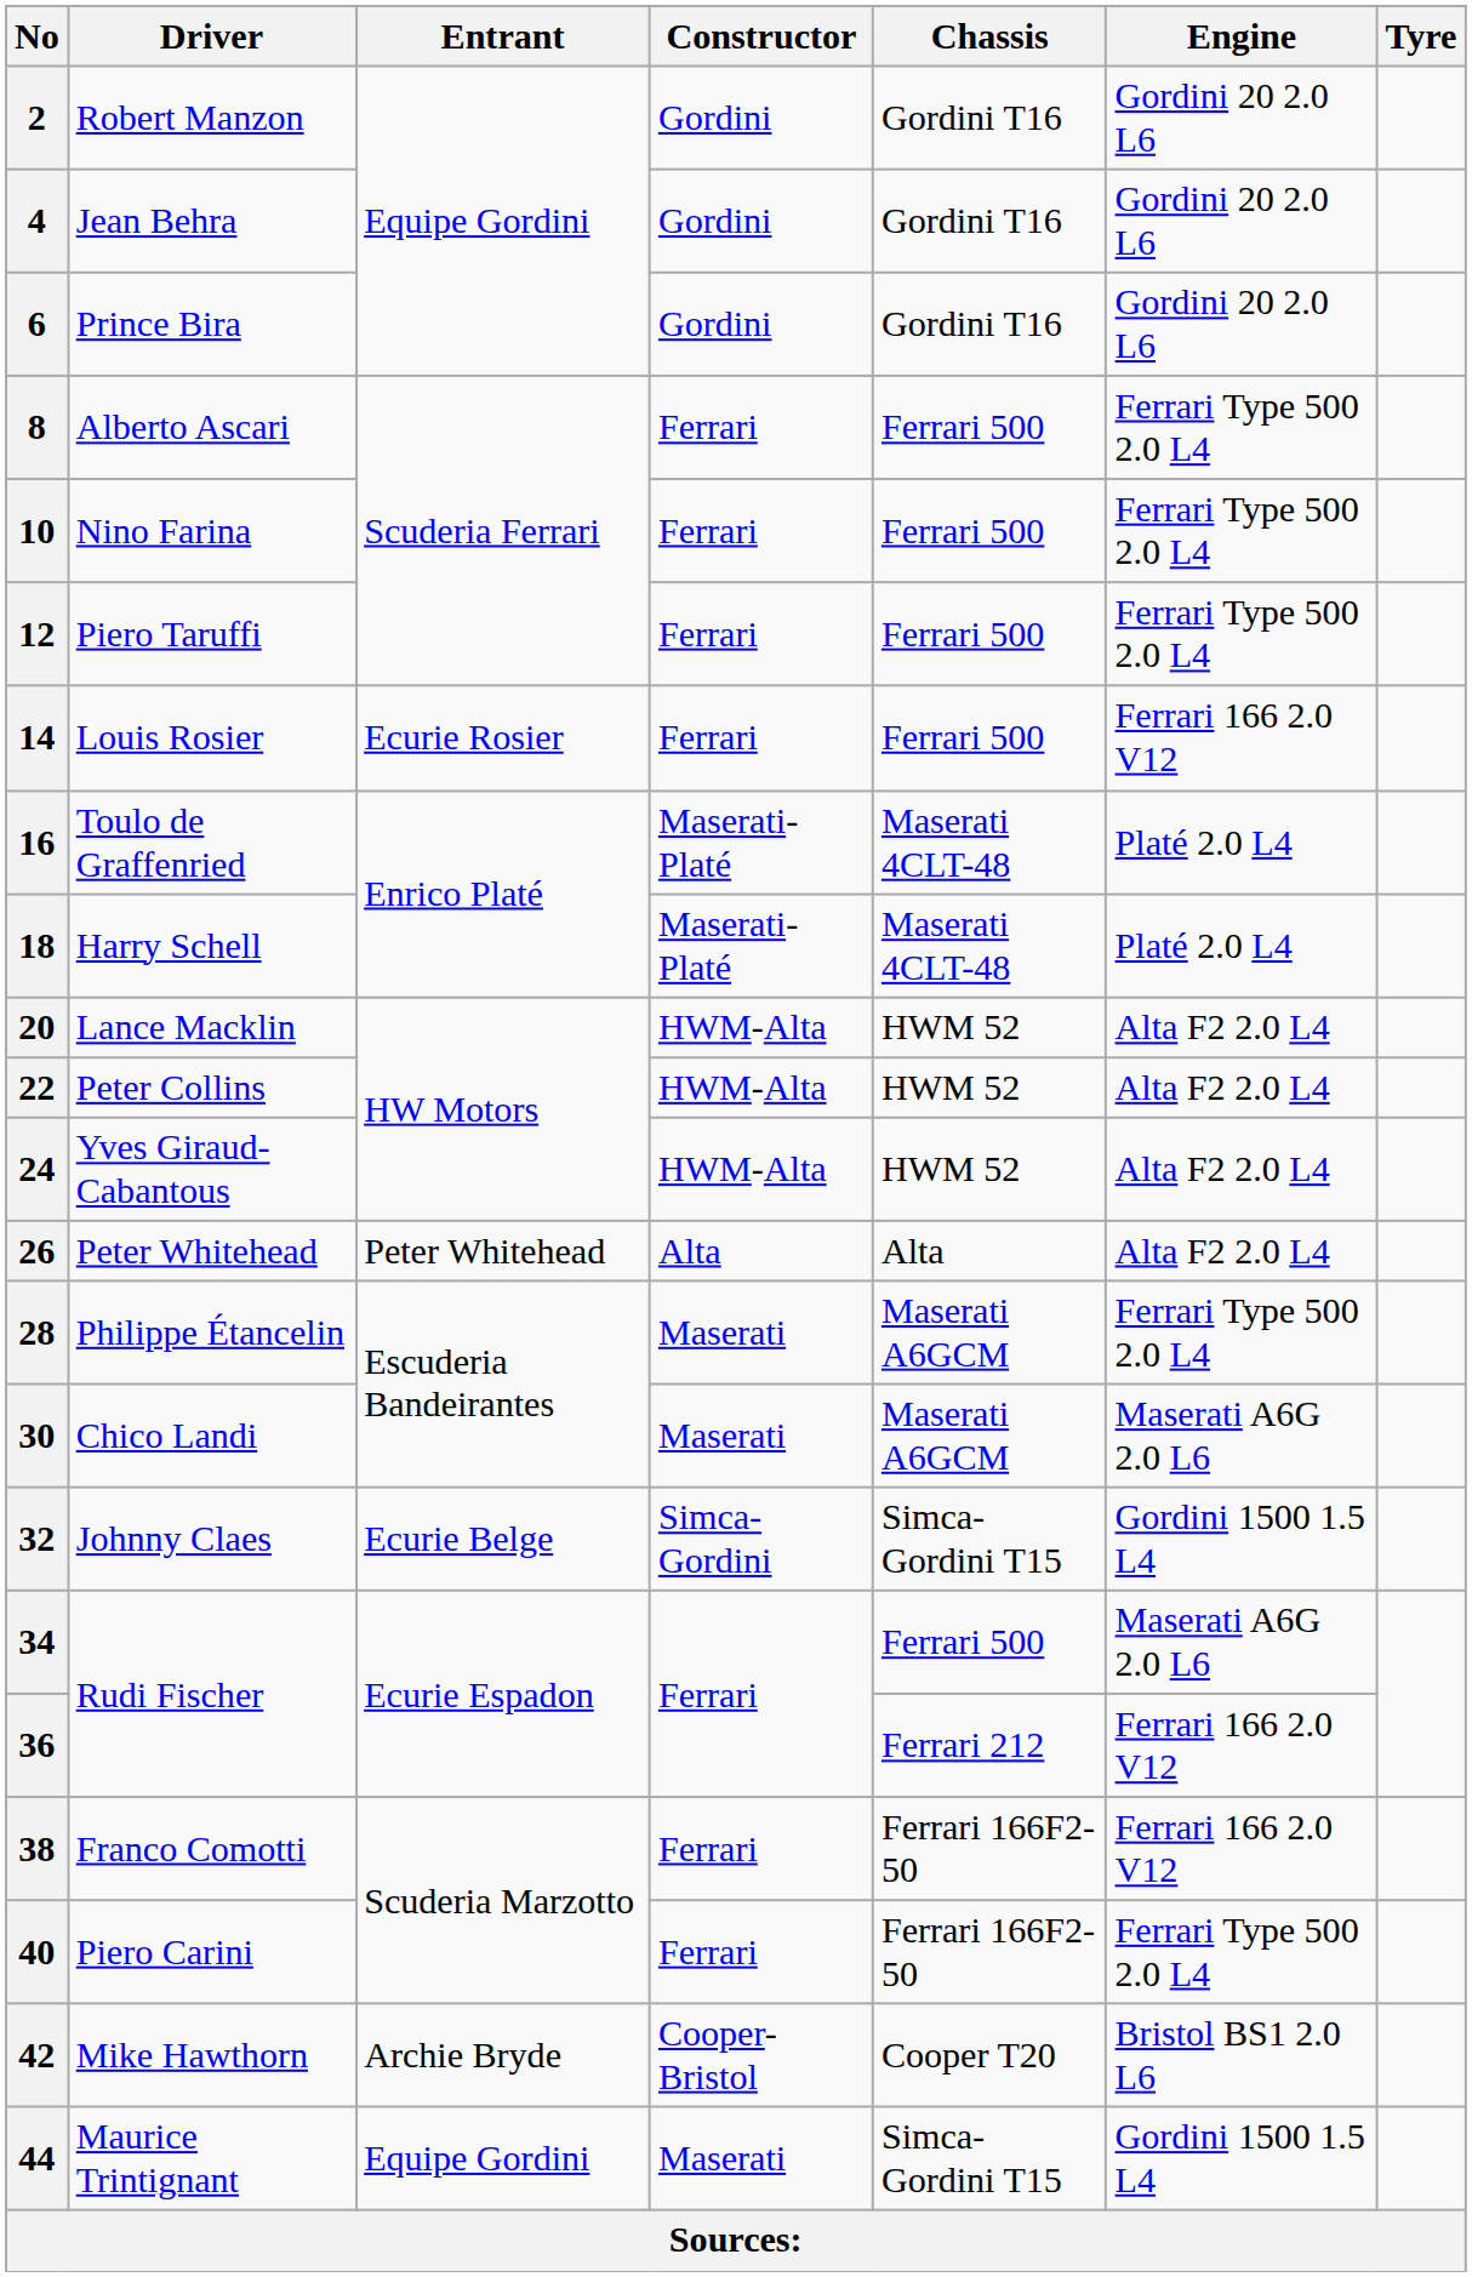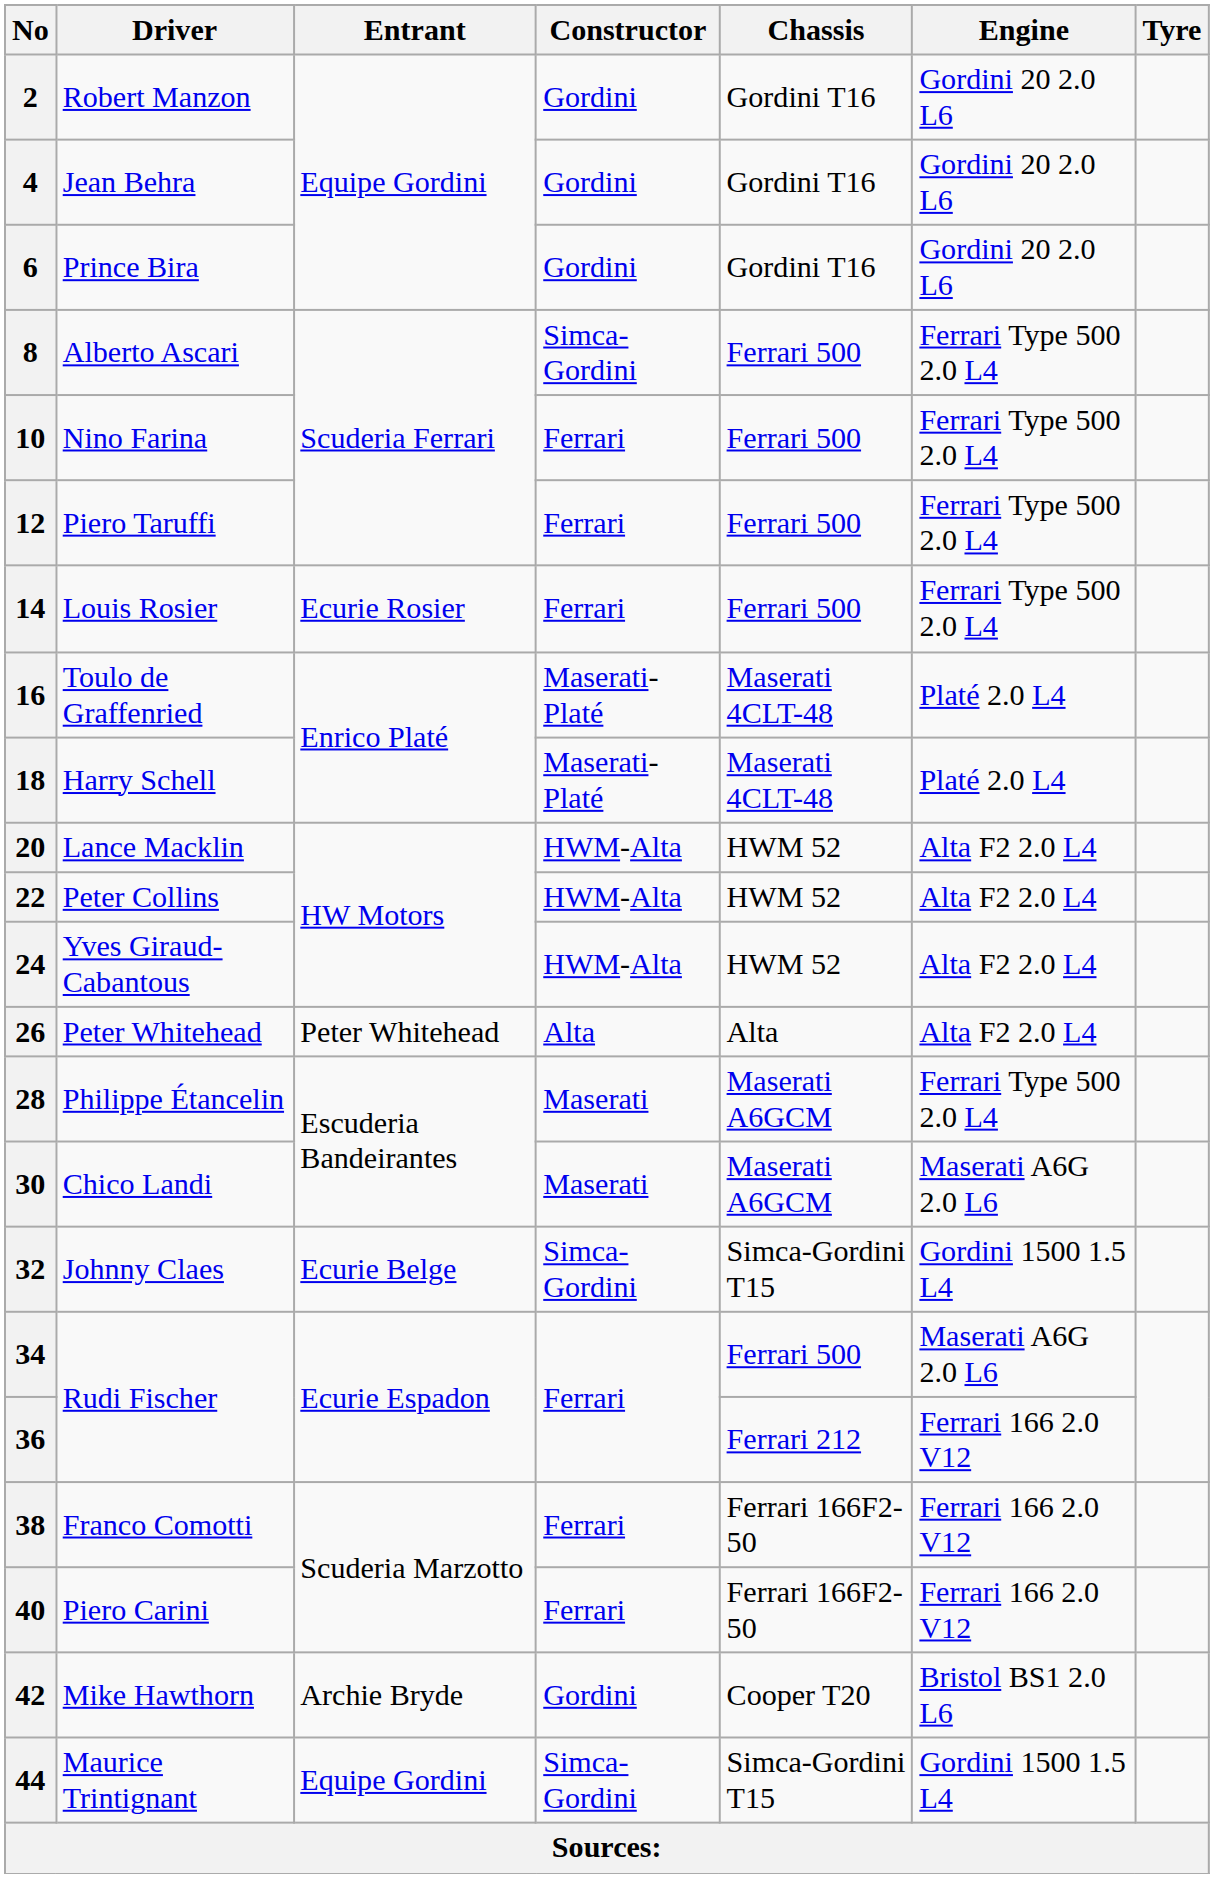 <table class="wikitable sortable" style="font-size: 95%;">
 <tr>
 <th>No</th>
 <th>Driver</th>
 <th>Entrant</th>
 <th>Constructor</th>
 <th>Chassis</th>
 <th>Engine</th>
 <th>Tyre</th>
 </tr>
 <tr>
 <th>2</th>
 <td> <a href='#'>Robert Manzon</a></td>
 <td rowspan=3><a href='#'>Equipe Gordini</a></td>
 <td><a href='#'>Gordini</a></td>
 <td>Gordini T16</td>
 <td><a href='#'>Gordini</a> 20 2.0 <a href='#'>L6</a></td>
 <td align="center"></td>
 </tr>
 <tr>
 <th>4</th>
 <td> <a href='#'>Jean Behra</a></td>
 <td><a href='#'>Gordini</a></td>
 <td>Gordini T16</td>
 <td><a href='#'>Gordini</a> 20 2.0 <a href='#'>L6</a></td>
 <td align="center"></td>
 </tr>
 <tr>
 <th>6</th>
 <td> <a href='#'>Prince Bira</a></td>
 <td><a href='#'>Gordini</a></td>
 <td>Gordini T16</td>
 <td><a href='#'>Gordini</a> 20 2.0 <a href='#'>L6</a></td>
 <td align="center"></td>
 </tr>
 <tr>
 <th>8</th>
 <td> <a href='#'>Alberto Ascari</a></td>
 <td rowspan=3><a href='#'>Scuderia Ferrari</a></td>
-<td><a href='#'>Ferrari</a></td>
+<td><a href='#'>Simca-Gordini</a></td>
 <td><a href='#'>Ferrari 500</a></td>
 <td><a href='#'>Ferrari</a> Type 500 2.0 <a href='#'>L4</a></td>
 <td align="center"></td>
 </tr>
 <tr>
 <th>10</th>
 <td> <a href='#'>Nino Farina</a></td>
 <td><a href='#'>Ferrari</a></td>
 <td><a href='#'>Ferrari 500</a></td>
 <td><a href='#'>Ferrari</a> Type 500 2.0 <a href='#'>L4</a></td>
 <td align="center"></td>
 </tr>
 <tr>
 <th>12</th>
 <td> <a href='#'>Piero Taruffi</a></td>
 <td><a href='#'>Ferrari</a></td>
 <td><a href='#'>Ferrari 500</a></td>
 <td><a href='#'>Ferrari</a> Type 500 2.0 <a href='#'>L4</a></td>
 <td align="center"></td>
 </tr>
 <tr>
 <th>14</th>
 <td> <a href='#'>Louis Rosier</a></td>
 <td><a href='#'>Ecurie Rosier</a></td>
 <td><a href='#'>Ferrari</a></td>
 <td><a href='#'>Ferrari 500</a></td>
-<td><a href='#'>Ferrari</a> 166 2.0 <a href='#'>V12</a></td>
+<td><a href='#'>Ferrari</a> Type 500 2.0 <a href='#'>L4</a></td>
 <td align="center"></td>
 </tr>
 <tr>
 <th>16</th>
 <td> <a href='#'>Toulo de Graffenried</a></td>
 <td rowspan=2><a href='#'>Enrico Platé</a></td>
 <td><a href='#'>Maserati</a>-<a href='#'>Platé</a></td>
 <td><a href='#'>Maserati 4CLT-48</a></td>
 <td><a href='#'>Platé</a> 2.0 <a href='#'>L4</a></td>
 <td align="center"></td>
 </tr>
 <tr>
 <th>18</th>
 <td> <a href='#'>Harry Schell</a></td>
 <td><a href='#'>Maserati</a>-<a href='#'>Platé</a></td>
 <td><a href='#'>Maserati 4CLT-48</a></td>
 <td><a href='#'>Platé</a> 2.0 <a href='#'>L4</a></td>
 <td align="center"></td>
 </tr>
 <tr>
 <th>20</th>
 <td> <a href='#'>Lance Macklin</a></td>
 <td rowspan=3><a href='#'>HW Motors</a></td>
 <td><a href='#'>HWM</a>-<a href='#'>Alta</a></td>
 <td>HWM 52</td>
 <td><a href='#'>Alta</a> F2 2.0 <a href='#'>L4</a></td>
 <td align="center"></td>
 </tr>
 <tr>
 <th>22</th>
 <td> <a href='#'>Peter Collins</a></td>
 <td><a href='#'>HWM</a>-<a href='#'>Alta</a></td>
 <td>HWM 52</td>
 <td><a href='#'>Alta</a> F2 2.0 <a href='#'>L4</a></td>
 <td align="center"></td>
 </tr>
 <tr>
 <th>24</th>
 <td> <a href='#'>Yves Giraud-Cabantous</a></td>
 <td><a href='#'>HWM</a>-<a href='#'>Alta</a></td>
 <td>HWM 52</td>
 <td><a href='#'>Alta</a> F2 2.0 <a href='#'>L4</a></td>
 <td align="center"></td>
 </tr>
 <tr>
 <th>26</th>
 <td> <a href='#'>Peter Whitehead</a></td>
 <td>Peter Whitehead</td>
 <td><a href='#'>Alta</a></td>
 <td>Alta</td>
 <td><a href='#'>Alta</a> F2 2.0 <a href='#'>L4</a></td>
 <td align="center"></td>
 </tr>
 <tr>
 <th>28</th>
 <td> <a href='#'>Philippe Étancelin</a></td>
 <td rowspan=2>Escuderia Bandeirantes</td>
 <td><a href='#'>Maserati</a></td>
 <td><a href='#'>Maserati A6GCM</a></td>
 <td><a href='#'>Ferrari</a> Type 500 2.0 <a href='#'>L4</a></td>
 <td align="center"></td>
 </tr>
 <tr>
 <th>30</th>
 <td> <a href='#'>Chico Landi</a></td>
 <td><a href='#'>Maserati</a></td>
 <td><a href='#'>Maserati A6GCM</a></td>
 <td><a href='#'>Maserati</a> A6G 2.0 <a href='#'>L6</a></td>
 <td align="center"></td>
 </tr>
 <tr>
 <th>32</th>
 <td> <a href='#'>Johnny Claes</a></td>
 <td><a href='#'>Ecurie Belge</a></td>
 <td><a href='#'>Simca-Gordini</a></td>
 <td>Simca-Gordini T15</td>
 <td><a href='#'>Gordini</a> 1500 1.5 <a href='#'>L4</a></td>
 <td align="center"></td>
 </tr>
 <tr>
 <th>34</th>
 <td rowspan=2> <a href='#'>Rudi Fischer</a></td>
 <td rowspan=2><a href='#'>Ecurie Espadon</a></td>
 <td rowspan=2><a href='#'>Ferrari</a></td>
 <td><a href='#'>Ferrari 500</a></td>
 <td><a href='#'>Maserati</a> A6G 2.0 <a href='#'>L6</a></td>
 <td rowspan=2 align="center"></td>
 </tr>
 <tr>
 <th>36</th>
 <td><a href='#'>Ferrari 212</a></td>
 <td><a href='#'>Ferrari</a> 166 2.0 <a href='#'>V12</a></td>
 </tr>
 <tr>
 <th>38</th>
 <td> <a href='#'>Franco Comotti</a></td>
 <td rowspan=2>Scuderia Marzotto</td>
 <td><a href='#'>Ferrari</a></td>
 <td>Ferrari 166F2-50</td>
 <td><a href='#'>Ferrari</a> 166 2.0 <a href='#'>V12</a></td>
 <td align="center"></td>
 </tr>
 <tr>
 <th>40</th>
 <td> <a href='#'>Piero Carini</a></td>
 <td><a href='#'>Ferrari</a></td>
 <td>Ferrari 166F2-50</td>
-<td><a href='#'>Ferrari</a> Type 500 2.0 <a href='#'>L4</a></td>
+<td><a href='#'>Ferrari</a> 166 2.0 <a href='#'>V12</a></td>
 <td align="center"></td>
 </tr>
 <tr>
 <th>42</th>
 <td> <a href='#'>Mike Hawthorn</a></td>
 <td>Archie Bryde</td>
-<td><a href='#'>Cooper</a>-<a href='#'>Bristol</a></td>
+<td><a href='#'>Gordini</a></td>
 <td>Cooper T20</td>
 <td><a href='#'>Bristol</a> BS1 2.0 <a href='#'>L6</a></td>
 <td align="center"></td>
 </tr>
 <tr>
 <th>44</th>
 <td> <a href='#'>Maurice Trintignant</a></td>
 <td><a href='#'>Equipe Gordini</a></td>
-<td><a href='#'>Maserati</a></td>
+<td><a href='#'>Simca-Gordini</a></td>
 <td>Simca-Gordini T15</td>
 <td><a href='#'>Gordini</a> 1500 1.5 <a href='#'>L4</a></td>
 <td align="center"></td>
 </tr>
 <tr style="background-color:#E5E4E2" align="center">
 <th colspan=7>Sources: </th>
 </tr>
 <tr>
 </tr>
 </table>
